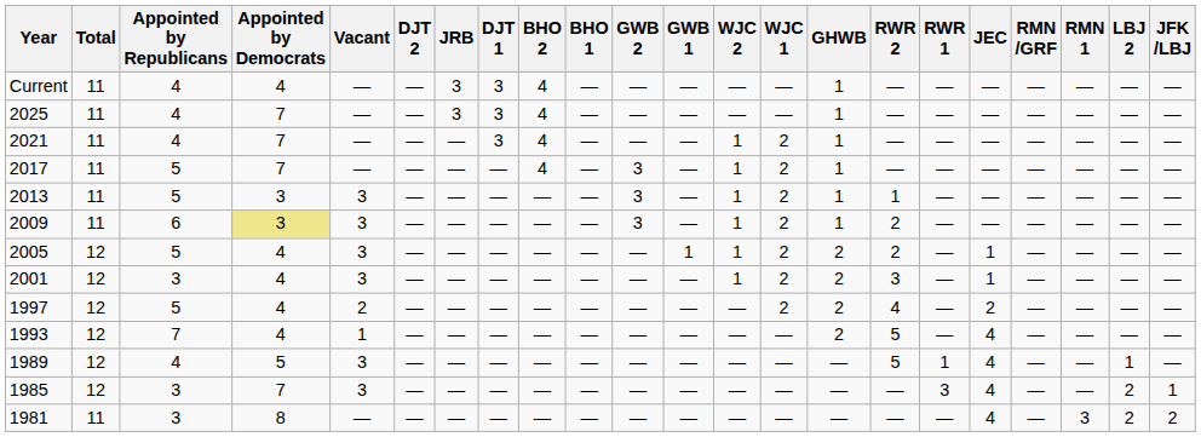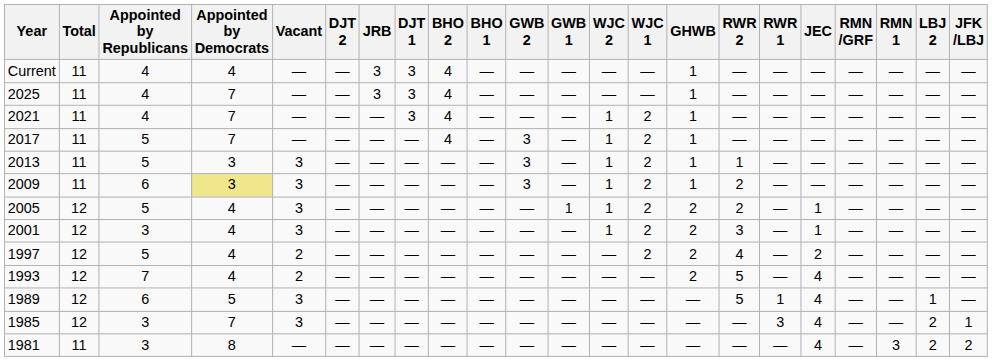 <table class="wikitable" style="text-align:center;">
 <tr>
 <th>Year</th>
 <th>Total</th>
 <th>Appointed<br>by<br>Republicans</th>
 <th>Appointed<br>by<br>Democrats</th>
 <th>Vacant</th>
 <th>DJT<br>2</th>
 <th>JRB</th>
 <th>DJT<br>1</th>
 <th>BHO<br>2</th>
 <th>BHO<br>1</th>
 <th>GWB<br>2</th>
 <th>GWB<br>1</th>
 <th>WJC<br>2</th>
 <th>WJC<br>1</th>
 <th>GHWB</th>
 <th>RWR<br>2</th>
 <th>RWR<br>1</th>
 <th>JEC</th>
 <th>RMN<br>/GRF</th>
 <th>RMN<br>1</th>
 <th>LBJ<br>2</th>
 <th>JFK<br>/LBJ</th>
 </tr>
 <tr>
 <td style="text-align:left;">Current</td>
 <td>11</td>
 <td>4</td>
 <td>4</td>
 <td>—</td>
 <td>—</td>
 <td>3</td>
 <td>3</td>
 <td>4</td>
 <td>—</td>
 <td>—</td>
 <td>—</td>
 <td>—</td>
 <td>—</td>
 <td>1</td>
 <td>—</td>
 <td>—</td>
 <td>—</td>
 <td>—</td>
 <td>—</td>
 <td>—</td>
 <td>—</td>
 </tr>
 <tr>
 <td style="text-align:left;">2025</td>
 <td>11</td>
 <td>4</td>
 <td>7</td>
 <td>—</td>
 <td>—</td>
 <td>3</td>
 <td>3</td>
 <td>4</td>
 <td>—</td>
 <td>—</td>
 <td>—</td>
 <td>—</td>
 <td>—</td>
 <td>1</td>
 <td>—</td>
 <td>—</td>
 <td>—</td>
 <td>—</td>
 <td>—</td>
 <td>—</td>
 <td>—</td>
 </tr>
 <tr>
 <td style="text-align:left;">2021</td>
 <td>11</td>
 <td>4</td>
 <td>7</td>
 <td>—</td>
 <td>—</td>
 <td>—</td>
 <td>3</td>
 <td>4</td>
 <td>—</td>
 <td>—</td>
 <td>—</td>
 <td>1</td>
 <td>2</td>
 <td>1</td>
 <td>—</td>
 <td>—</td>
 <td>—</td>
 <td>—</td>
 <td>—</td>
 <td>—</td>
 <td>—</td>
 </tr>
 <tr>
 <td style="text-align:left;">2017</td>
 <td>11</td>
 <td>5</td>
 <td>7</td>
 <td>—</td>
 <td>—</td>
 <td>—</td>
 <td>—</td>
 <td>4</td>
 <td>—</td>
 <td>3</td>
 <td>—</td>
 <td>1</td>
 <td>2</td>
 <td>1</td>
 <td>—</td>
 <td>—</td>
 <td>—</td>
 <td>—</td>
 <td>—</td>
 <td>—</td>
 <td>—</td>
 </tr>
 <tr>
 <td style="text-align:left;">2013</td>
 <td>11</td>
 <td>5</td>
 <td>3</td>
 <td>3</td>
 <td>—</td>
 <td>—</td>
 <td>—</td>
 <td>—</td>
 <td>—</td>
 <td>3</td>
 <td>—</td>
 <td>1</td>
 <td>2</td>
 <td>1</td>
 <td>1</td>
 <td>—</td>
 <td>—</td>
 <td>—</td>
 <td>—</td>
 <td>—</td>
 <td>—</td>
 </tr>
 <tr>
 <td style="text-align:left;">2009</td>
 <td>11</td>
 <td>6</td>
 <td style="background: khaki;">3</td>
 <td>3</td>
 <td>—</td>
 <td>—</td>
 <td>—</td>
 <td>—</td>
 <td>—</td>
 <td>3</td>
 <td>—</td>
 <td>1</td>
 <td>2</td>
 <td>1</td>
 <td>2</td>
 <td>—</td>
 <td>—</td>
 <td>—</td>
 <td>—</td>
 <td>—</td>
 <td>—</td>
 </tr>
 <tr>
 <td style="text-align:left;">2005</td>
 <td>12</td>
 <td>5</td>
 <td>4</td>
 <td>3</td>
 <td>—</td>
 <td>—</td>
 <td>—</td>
 <td>—</td>
 <td>—</td>
 <td>—</td>
 <td>1</td>
 <td>1</td>
 <td>2</td>
 <td>2</td>
 <td>2</td>
 <td>—</td>
 <td>1</td>
 <td>—</td>
 <td>—</td>
 <td>—</td>
 <td>—</td>
 </tr>
 <tr>
 <td style="text-align:left;">2001</td>
 <td>12</td>
 <td>3</td>
 <td>4</td>
 <td>3</td>
 <td>—</td>
 <td>—</td>
 <td>—</td>
 <td>—</td>
 <td>—</td>
 <td>—</td>
 <td>—</td>
 <td>1</td>
 <td>2</td>
 <td>2</td>
 <td>3</td>
 <td>—</td>
 <td>1</td>
 <td>—</td>
 <td>—</td>
 <td>—</td>
 <td>—</td>
 </tr>
 <tr>
 <td style="text-align:left;">1997</td>
 <td>12</td>
 <td>5</td>
 <td>4</td>
 <td>2</td>
 <td>—</td>
 <td>—</td>
 <td>—</td>
 <td>—</td>
 <td>—</td>
 <td>—</td>
 <td>—</td>
 <td>—</td>
 <td>2</td>
 <td>2</td>
 <td>4</td>
 <td>—</td>
 <td>2</td>
 <td>—</td>
 <td>—</td>
 <td>—</td>
 <td>—</td>
 </tr>
 <tr>
 <td style="text-align:left;">1993</td>
 <td>12</td>
 <td>7</td>
 <td>4</td>
-<td>1</td>
+<td>2</td>
 <td>—</td>
 <td>—</td>
 <td>—</td>
 <td>—</td>
 <td>—</td>
 <td>—</td>
 <td>—</td>
 <td>—</td>
 <td>—</td>
 <td>2</td>
 <td>5</td>
 <td>—</td>
 <td>4</td>
 <td>—</td>
 <td>—</td>
 <td>—</td>
 <td>—</td>
 </tr>
 <tr>
 <td style="text-align:left;">1989</td>
 <td>12</td>
-<td>4</td>
+<td>6</td>
 <td>5</td>
 <td>3</td>
 <td>—</td>
 <td>—</td>
 <td>—</td>
 <td>—</td>
 <td>—</td>
 <td>—</td>
 <td>—</td>
 <td>—</td>
 <td>—</td>
 <td>—</td>
 <td>5</td>
 <td>1</td>
 <td>4</td>
 <td>—</td>
 <td>—</td>
 <td>1</td>
 <td>—</td>
 </tr>
 <tr>
 <td style="text-align:left;">1985</td>
 <td>12</td>
 <td>3</td>
 <td>7</td>
 <td>3</td>
 <td>—</td>
 <td>—</td>
 <td>—</td>
 <td>—</td>
 <td>—</td>
 <td>—</td>
 <td>—</td>
 <td>—</td>
 <td>—</td>
 <td>—</td>
 <td>—</td>
 <td>3</td>
 <td>4</td>
 <td>—</td>
 <td>—</td>
 <td>2</td>
 <td>1</td>
 </tr>
 <tr>
 <td style="text-align:left;">1981</td>
 <td>11</td>
 <td>3</td>
 <td>8</td>
 <td>—</td>
 <td>—</td>
 <td>—</td>
 <td>—</td>
 <td>—</td>
 <td>—</td>
 <td>—</td>
 <td>—</td>
 <td>—</td>
 <td>—</td>
 <td>—</td>
 <td>—</td>
 <td>—</td>
 <td>4</td>
 <td>—</td>
 <td>3</td>
 <td>2</td>
 <td>2</td>
 </tr>
 </table>
